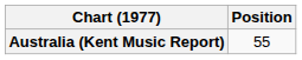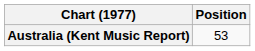 <table class="wikitable plainrowheaders" style="text-align:center">
 <tr>
 <th>Chart (1977)</th>
 <th>Position</th>
 </tr>
 <tr>
 <th scope="row">Australia (Kent Music Report)</th>
-<td>55</td>
+<td>53</td>
 </tr>
 </table>
